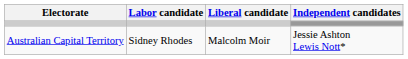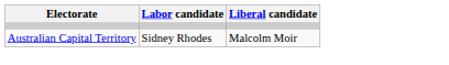 <table class="wikitable">
 <tr>
 <th>Electorate</th>
 <th><a href='#'>Labor</a> candidate</th>
 <th><a href='#'>Liberal</a> candidate</th>
-<th><a href='#'>Independent</a> candidates</th>
 </tr>
 <tr bgcolor="#cccccc">
 <td></td>
 <td></td>
 <td></td>
-<td bgcolor="#999999"></td>
 </tr>
 <tr>
 <td><a href='#'>Australian Capital Territory</a></td>
 <td>Sidney Rhodes</td>
 <td>Malcolm Moir</td>
-<td>Jessie Ashton<br><a href='#'>Lewis Nott</a>*</td>
 </tr>
 </table>
